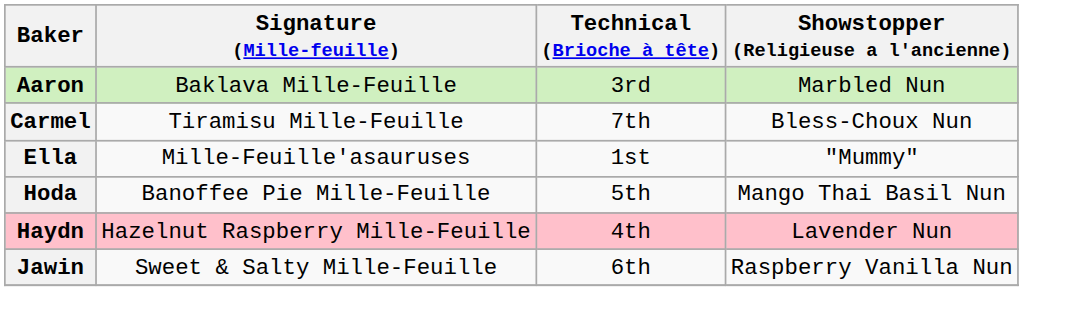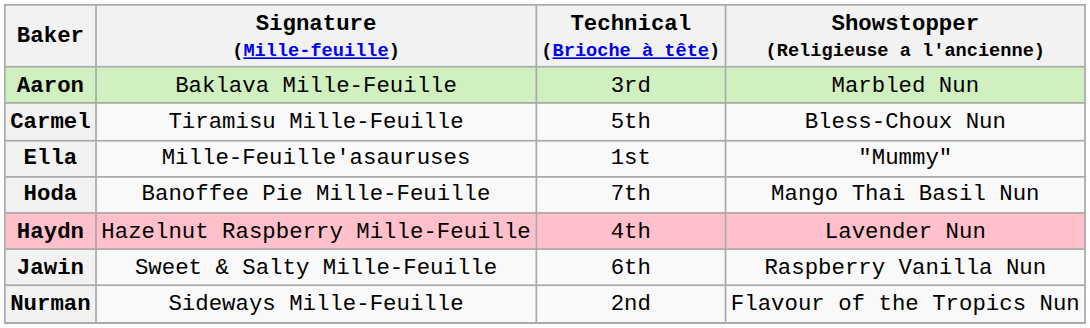 <table class="wikitable sortable" style="text-align:center">
 <tr>
 <th>Baker</th>
 <th class="unsortable">Signature<br><small>(<a href='#'>Mille-feuille</a>)</small></th>
 <th>Technical<br><small>(<a href='#'>Brioche à tête</a>)</small></th>
 <th class="unsortable">Showstopper<br><small>(Religieuse a l'ancienne)</small></th>
 </tr>
 <tr style="background:#d0f0c0;">
 <th style="background:#d0f0c0;">Aaron</th>
 <td>Baklava Mille-Feuille</td>
 <td>3rd</td>
 <td>Marbled Nun</td>
 </tr>
 <tr>
 <th>Carmel</th>
 <td>Tiramisu Mille-Feuille</td>
-<td>7th</td>
+<td>5th</td>
 <td>Bless-Choux Nun</td>
 </tr>
 <tr>
 <th>Ella</th>
 <td>Mille-Feuille'asauruses</td>
 <td>1st</td>
 <td>"Mummy"</td>
 </tr>
 <tr>
 <th>Hoda</th>
 <td>Banoffee Pie Mille-Feuille</td>
-<td>5th</td>
+<td>7th</td>
 <td>Mango Thai Basil Nun</td>
 </tr>
 <tr style="background:Pink;">
 <th style="background:Pink;">Haydn</th>
 <td>Hazelnut Raspberry Mille-Feuille</td>
 <td>4th</td>
 <td>Lavender Nun</td>
 </tr>
 <tr>
 <th>Jawin</th>
 <td>Sweet & Salty Mille-Feuille</td>
 <td>6th</td>
 <td>Raspberry Vanilla Nun</td>
 </tr>
 <tr>
+<th>Nurman</th>
+<td>Sideways Mille-Feuille</td>
+<td>2nd</td>
+<td>Flavour of the Tropics Nun</td>
+</tr>
+<tr>
 </tr>
 </table>
